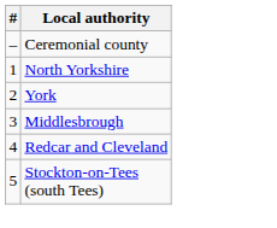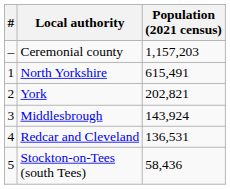 <table class="wikitable sortable">
 <tr>
 <th>#</th>
 <th>Local authority</th>
+<th>Population<br>(2021 census)</th>
 </tr>
 <tr>
 <td>–</td>
 <td>Ceremonial county</td>
+<td>1,157,203</td>
 </tr>
 <tr>
 <td>1</td>
 <td><a href='#'>North Yorkshire</a></td>
+<td>615,491</td>
 </tr>
 <tr>
 <td>2</td>
 <td><a href='#'>York</a></td>
+<td>202,821</td>
 </tr>
 <tr>
 <td>3</td>
 <td><a href='#'>Middlesbrough</a></td>
+<td>143,924</td>
 </tr>
 <tr>
 <td>4</td>
 <td><a href='#'>Redcar and Cleveland</a></td>
+<td>136,531</td>
 </tr>
 <tr>
 <td>5</td>
 <td><a href='#'>Stockton-on-Tees</a><br>(south Tees)</td>
+<td>58,436</td>
 </tr>
 </table>
